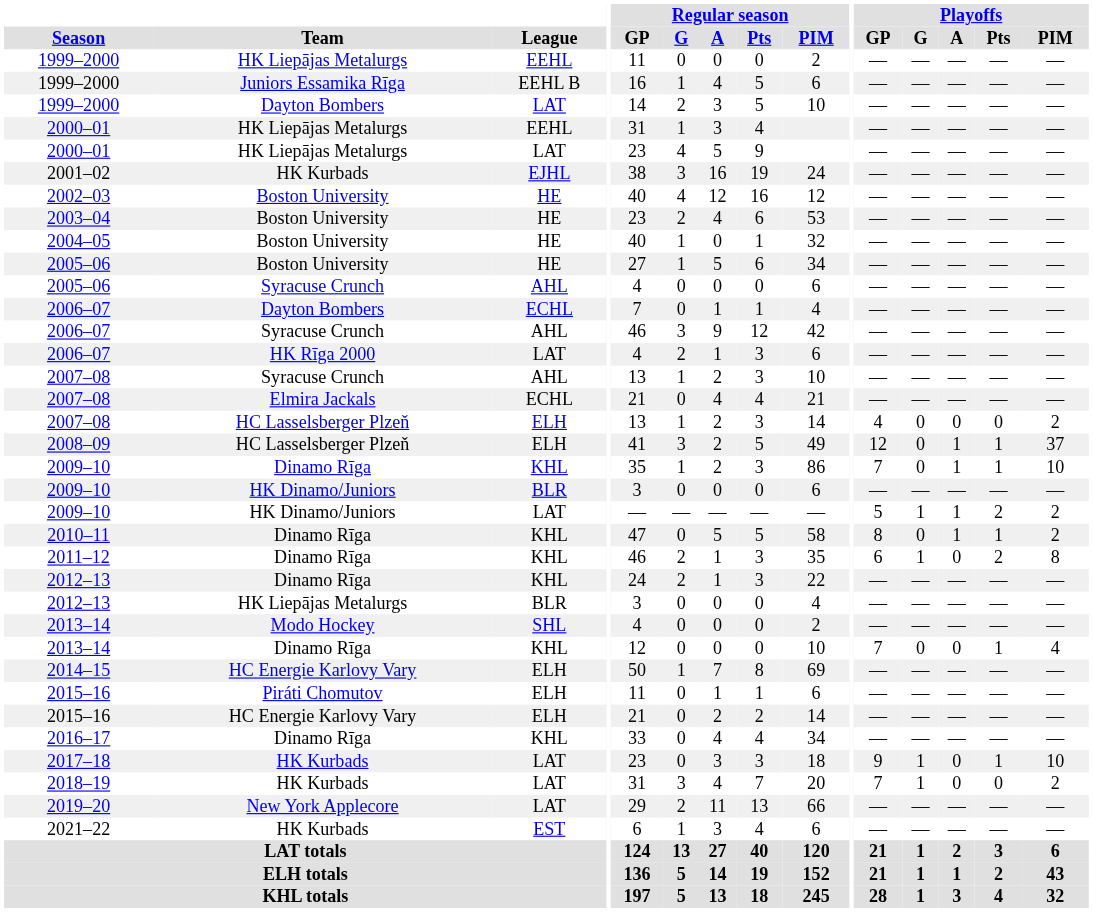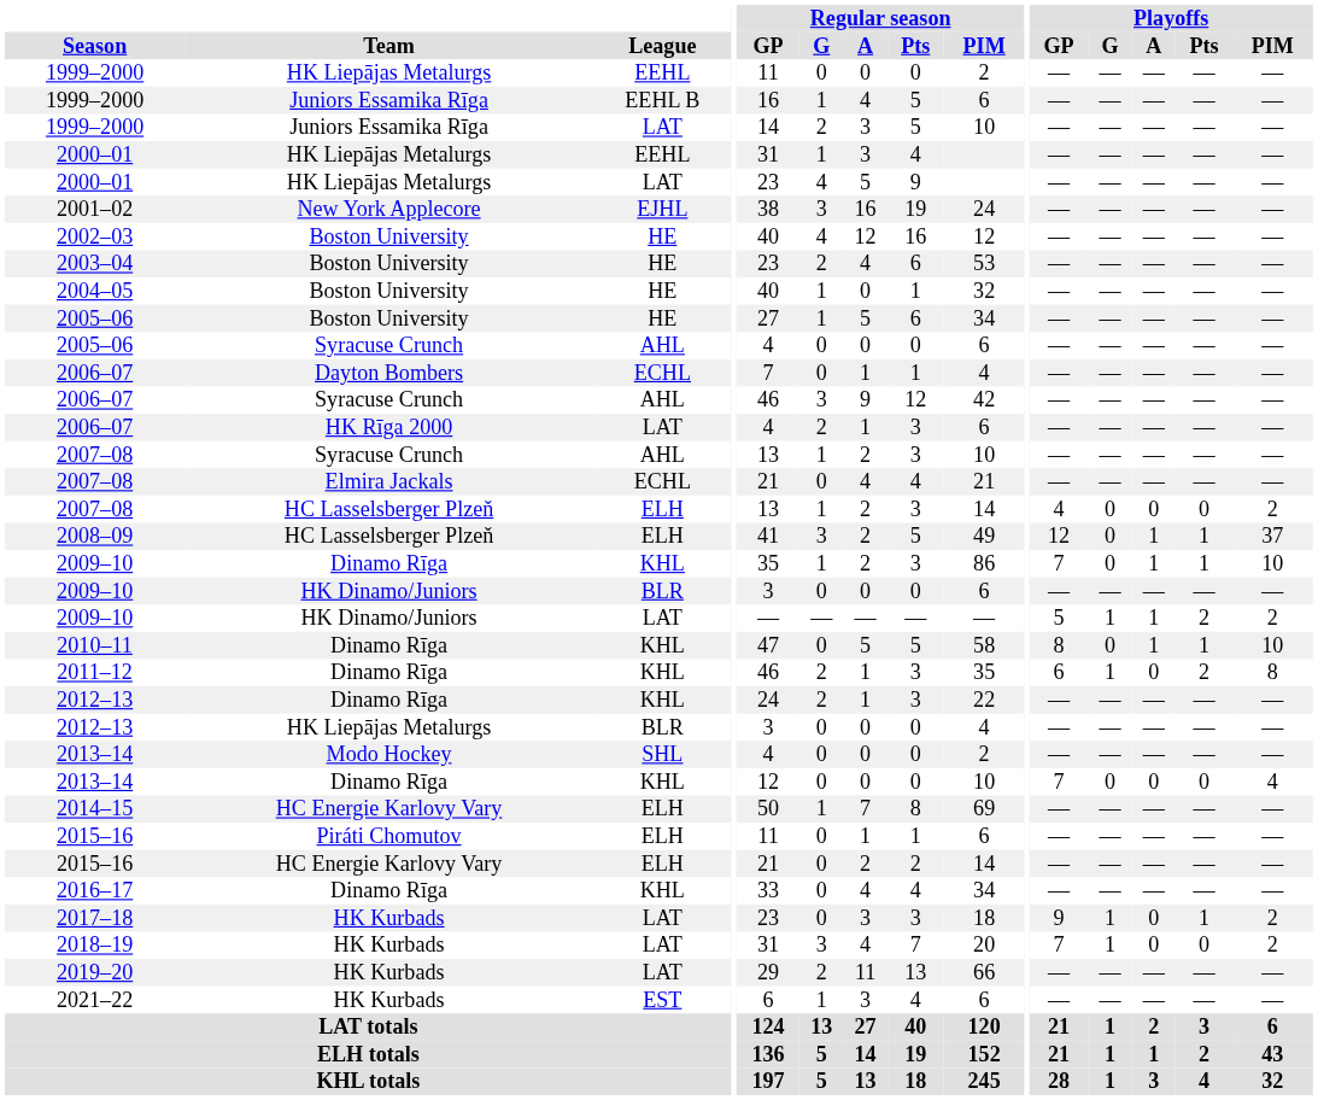 <table border="0" cellpadding="1" cellspacing="0" style="text-align:center; width:60em">
 <tr style="background:#e0e0e0;">
 <th colspan="3" style="background:#fff;"></th>
 <th rowspan="99" style="background:#fff;"></th>
 <th colspan="5"><a href='#'>Regular season</a></th>
 <th rowspan="99" style="background:#fff;"></th>
 <th colspan="5"><a href='#'>Playoffs</a></th>
 </tr>
 <tr style="background:#e0e0e0;">
 <th><a href='#'>Season</a></th>
 <th>Team</th>
 <th>League</th>
 <th>GP</th>
 <th><a href='#'>G</a></th>
 <th><a href='#'>A</a></th>
 <th><a href='#'>Pts</a></th>
 <th><a href='#'>PIM</a></th>
 <th>GP</th>
 <th>G</th>
 <th>A</th>
 <th>Pts</th>
 <th>PIM</th>
 </tr>
 <tr>
 <td><a href='#'>1999–2000</a></td>
 <td><a href='#'>HK Liepājas Metalurgs</a></td>
 <td><a href='#'>EEHL</a></td>
 <td>11</td>
 <td>0</td>
 <td>0</td>
 <td>0</td>
 <td>2</td>
 <td>—</td>
 <td>—</td>
 <td>—</td>
 <td>—</td>
 <td>—</td>
 </tr>
 <tr bgcolor="#f0f0f0">
 <td>1999–2000</td>
 <td><a href='#'>Juniors Essamika Rīga</a></td>
 <td>EEHL B</td>
 <td>16</td>
 <td>1</td>
 <td>4</td>
 <td>5</td>
 <td>6</td>
 <td>—</td>
 <td>—</td>
 <td>—</td>
 <td>—</td>
 <td>—</td>
 </tr>
 <tr>
 <td><a href='#'>1999–2000</a></td>
-<td><a href='#'>Dayton Bombers</a></td>
+<td>Juniors Essamika Rīga</td>
 <td><a href='#'>LAT</a></td>
 <td>14</td>
 <td>2</td>
 <td>3</td>
 <td>5</td>
 <td>10</td>
 <td>—</td>
 <td>—</td>
 <td>—</td>
 <td>—</td>
 <td>—</td>
 </tr>
 <tr bgcolor="#f0f0f0">
 <td><a href='#'>2000–01</a></td>
 <td>HK Liepājas Metalurgs</td>
 <td>EEHL</td>
 <td>31</td>
 <td>1</td>
 <td>3</td>
 <td>4</td>
 <td></td>
 <td>—</td>
 <td>—</td>
 <td>—</td>
 <td>—</td>
 <td>—</td>
 </tr>
 <tr>
 <td><a href='#'>2000–01</a></td>
 <td>HK Liepājas Metalurgs</td>
 <td>LAT</td>
 <td>23</td>
 <td>4</td>
 <td>5</td>
 <td>9</td>
 <td></td>
 <td>—</td>
 <td>—</td>
 <td>—</td>
 <td>—</td>
 <td>—</td>
 </tr>
 <tr bgcolor="#f0f0f0">
 <td>2001–02</td>
-<td>HK Kurbads</td>
+<td><a href='#'>New York Applecore</a></td>
 <td><a href='#'>EJHL</a></td>
 <td>38</td>
 <td>3</td>
 <td>16</td>
 <td>19</td>
 <td>24</td>
 <td>—</td>
 <td>—</td>
 <td>—</td>
 <td>—</td>
 <td>—</td>
 </tr>
 <tr>
 <td><a href='#'>2002–03</a></td>
 <td><a href='#'>Boston University</a></td>
 <td><a href='#'>HE</a></td>
 <td>40</td>
 <td>4</td>
 <td>12</td>
 <td>16</td>
 <td>12</td>
 <td>—</td>
 <td>—</td>
 <td>—</td>
 <td>—</td>
 <td>—</td>
 </tr>
 <tr bgcolor="#f0f0f0">
 <td><a href='#'>2003–04</a></td>
 <td>Boston University</td>
 <td>HE</td>
 <td>23</td>
 <td>2</td>
 <td>4</td>
 <td>6</td>
 <td>53</td>
 <td>—</td>
 <td>—</td>
 <td>—</td>
 <td>—</td>
 <td>—</td>
 </tr>
 <tr>
 <td><a href='#'>2004–05</a></td>
 <td>Boston University</td>
 <td>HE</td>
 <td>40</td>
 <td>1</td>
 <td>0</td>
 <td>1</td>
 <td>32</td>
 <td>—</td>
 <td>—</td>
 <td>—</td>
 <td>—</td>
 <td>—</td>
 </tr>
 <tr bgcolor="#f0f0f0">
 <td><a href='#'>2005–06</a></td>
 <td>Boston University</td>
 <td>HE</td>
 <td>27</td>
 <td>1</td>
 <td>5</td>
 <td>6</td>
 <td>34</td>
 <td>—</td>
 <td>—</td>
 <td>—</td>
 <td>—</td>
 <td>—</td>
 </tr>
 <tr>
 <td><a href='#'>2005–06</a></td>
 <td><a href='#'>Syracuse Crunch</a></td>
 <td><a href='#'>AHL</a></td>
 <td>4</td>
 <td>0</td>
 <td>0</td>
 <td>0</td>
 <td>6</td>
 <td>—</td>
 <td>—</td>
 <td>—</td>
 <td>—</td>
 <td>—</td>
 </tr>
 <tr bgcolor="#f0f0f0">
 <td><a href='#'>2006–07</a></td>
 <td><a href='#'>Dayton Bombers</a></td>
 <td><a href='#'>ECHL</a></td>
 <td>7</td>
 <td>0</td>
 <td>1</td>
 <td>1</td>
 <td>4</td>
 <td>—</td>
 <td>—</td>
 <td>—</td>
 <td>—</td>
 <td>—</td>
 </tr>
 <tr>
 <td><a href='#'>2006–07</a></td>
 <td>Syracuse Crunch</td>
 <td>AHL</td>
 <td>46</td>
 <td>3</td>
 <td>9</td>
 <td>12</td>
 <td>42</td>
 <td>—</td>
 <td>—</td>
 <td>—</td>
 <td>—</td>
 <td>—</td>
 </tr>
 <tr bgcolor="#f0f0f0">
 <td><a href='#'>2006–07</a></td>
 <td><a href='#'>HK Rīga 2000</a></td>
 <td>LAT</td>
 <td>4</td>
 <td>2</td>
 <td>1</td>
 <td>3</td>
 <td>6</td>
 <td>—</td>
 <td>—</td>
 <td>—</td>
 <td>—</td>
 <td>—</td>
 </tr>
 <tr>
 <td><a href='#'>2007–08</a></td>
 <td>Syracuse Crunch</td>
 <td>AHL</td>
 <td>13</td>
 <td>1</td>
 <td>2</td>
 <td>3</td>
 <td>10</td>
 <td>—</td>
 <td>—</td>
 <td>—</td>
 <td>—</td>
 <td>—</td>
 </tr>
 <tr bgcolor="#f0f0f0">
 <td><a href='#'>2007–08</a></td>
 <td><a href='#'>Elmira Jackals</a></td>
 <td>ECHL</td>
 <td>21</td>
 <td>0</td>
 <td>4</td>
 <td>4</td>
 <td>21</td>
 <td>—</td>
 <td>—</td>
 <td>—</td>
 <td>—</td>
 <td>—</td>
 </tr>
 <tr>
 <td><a href='#'>2007–08</a></td>
 <td><a href='#'>HC Lasselsberger Plzeň</a></td>
 <td><a href='#'>ELH</a></td>
 <td>13</td>
 <td>1</td>
 <td>2</td>
 <td>3</td>
 <td>14</td>
 <td>4</td>
 <td>0</td>
 <td>0</td>
 <td>0</td>
 <td>2</td>
 </tr>
 <tr bgcolor="#f0f0f0">
 <td><a href='#'>2008–09</a></td>
 <td>HC Lasselsberger Plzeň</td>
 <td>ELH</td>
 <td>41</td>
 <td>3</td>
 <td>2</td>
 <td>5</td>
 <td>49</td>
 <td>12</td>
 <td>0</td>
 <td>1</td>
 <td>1</td>
 <td>37</td>
 </tr>
 <tr>
 <td><a href='#'>2009–10</a></td>
 <td><a href='#'>Dinamo Rīga</a></td>
 <td><a href='#'>KHL</a></td>
 <td>35</td>
 <td>1</td>
 <td>2</td>
 <td>3</td>
 <td>86</td>
 <td>7</td>
 <td>0</td>
 <td>1</td>
 <td>1</td>
 <td>10</td>
 </tr>
 <tr bgcolor="#f0f0f0">
 <td><a href='#'>2009–10</a></td>
 <td><a href='#'>HK Dinamo/Juniors</a></td>
 <td><a href='#'>BLR</a></td>
 <td>3</td>
 <td>0</td>
 <td>0</td>
 <td>0</td>
 <td>6</td>
 <td>—</td>
 <td>—</td>
 <td>—</td>
 <td>—</td>
 <td>—</td>
 </tr>
 <tr>
 <td><a href='#'>2009–10</a></td>
 <td>HK Dinamo/Juniors</td>
 <td>LAT</td>
 <td>—</td>
 <td>—</td>
 <td>—</td>
 <td>—</td>
 <td>—</td>
 <td>5</td>
 <td>1</td>
 <td>1</td>
 <td>2</td>
 <td>2</td>
 </tr>
 <tr bgcolor="#f0f0f0">
 <td><a href='#'>2010–11</a></td>
 <td>Dinamo Rīga</td>
 <td>KHL</td>
 <td>47</td>
 <td>0</td>
 <td>5</td>
 <td>5</td>
 <td>58</td>
 <td>8</td>
 <td>0</td>
 <td>1</td>
 <td>1</td>
-<td>2</td>
+<td>10</td>
 </tr>
 <tr>
 <td><a href='#'>2011–12</a></td>
 <td>Dinamo Rīga</td>
 <td>KHL</td>
 <td>46</td>
 <td>2</td>
 <td>1</td>
 <td>3</td>
 <td>35</td>
 <td>6</td>
 <td>1</td>
 <td>0</td>
 <td>2</td>
 <td>8</td>
 </tr>
 <tr bgcolor="#f0f0f0">
 <td><a href='#'>2012–13</a></td>
 <td>Dinamo Rīga</td>
 <td>KHL</td>
 <td>24</td>
 <td>2</td>
 <td>1</td>
 <td>3</td>
 <td>22</td>
 <td>—</td>
 <td>—</td>
 <td>—</td>
 <td>—</td>
 <td>—</td>
 </tr>
 <tr>
 <td><a href='#'>2012–13</a></td>
 <td>HK Liepājas Metalurgs</td>
 <td>BLR</td>
 <td>3</td>
 <td>0</td>
 <td>0</td>
 <td>0</td>
 <td>4</td>
 <td>—</td>
 <td>—</td>
 <td>—</td>
 <td>—</td>
 <td>—</td>
 </tr>
 <tr bgcolor="#f0f0f0">
 <td><a href='#'>2013–14</a></td>
 <td><a href='#'>Modo Hockey</a></td>
 <td><a href='#'>SHL</a></td>
 <td>4</td>
 <td>0</td>
 <td>0</td>
 <td>0</td>
 <td>2</td>
 <td>—</td>
 <td>—</td>
 <td>—</td>
 <td>—</td>
 <td>—</td>
 </tr>
 <tr>
 <td><a href='#'>2013–14</a></td>
 <td>Dinamo Rīga</td>
 <td>KHL</td>
 <td>12</td>
 <td>0</td>
 <td>0</td>
 <td>0</td>
 <td>10</td>
 <td>7</td>
 <td>0</td>
 <td>0</td>
-<td>1</td>
+<td>0</td>
 <td>4</td>
 </tr>
 <tr bgcolor="#f0f0f0">
 <td><a href='#'>2014–15</a></td>
 <td><a href='#'>HC Energie Karlovy Vary</a></td>
 <td>ELH</td>
 <td>50</td>
 <td>1</td>
 <td>7</td>
 <td>8</td>
 <td>69</td>
 <td>—</td>
 <td>—</td>
 <td>—</td>
 <td>—</td>
 <td>—</td>
 </tr>
 <tr>
 <td><a href='#'>2015–16</a></td>
 <td><a href='#'>Piráti Chomutov</a></td>
 <td>ELH</td>
 <td>11</td>
 <td>0</td>
 <td>1</td>
 <td>1</td>
 <td>6</td>
 <td>—</td>
 <td>—</td>
 <td>—</td>
 <td>—</td>
 <td>—</td>
 </tr>
 <tr bgcolor="#f0f0f0">
 <td>2015–16</td>
 <td>HC Energie Karlovy Vary</td>
 <td>ELH</td>
 <td>21</td>
 <td>0</td>
 <td>2</td>
 <td>2</td>
 <td>14</td>
 <td>—</td>
 <td>—</td>
 <td>—</td>
 <td>—</td>
 <td>—</td>
 </tr>
 <tr>
 <td><a href='#'>2016–17</a></td>
 <td>Dinamo Rīga</td>
 <td>KHL</td>
 <td>33</td>
 <td>0</td>
 <td>4</td>
 <td>4</td>
 <td>34</td>
 <td>—</td>
 <td>—</td>
 <td>—</td>
 <td>—</td>
 <td>—</td>
 </tr>
 <tr bgcolor="#f0f0f0">
 <td><a href='#'>2017–18</a></td>
 <td><a href='#'>HK Kurbads</a></td>
 <td>LAT</td>
 <td>23</td>
 <td>0</td>
 <td>3</td>
 <td>3</td>
 <td>18</td>
 <td>9</td>
 <td>1</td>
 <td>0</td>
 <td>1</td>
-<td>10</td>
+<td>2</td>
 </tr>
 <tr>
 <td><a href='#'>2018–19</a></td>
 <td>HK Kurbads</td>
 <td>LAT</td>
 <td>31</td>
 <td>3</td>
 <td>4</td>
 <td>7</td>
 <td>20</td>
 <td>7</td>
 <td>1</td>
 <td>0</td>
 <td>0</td>
 <td>2</td>
 </tr>
 <tr bgcolor="#f0f0f0">
 <td><a href='#'>2019–20</a></td>
-<td><a href='#'>New York Applecore</a></td>
+<td>HK Kurbads</td>
 <td>LAT</td>
 <td>29</td>
 <td>2</td>
 <td>11</td>
 <td>13</td>
 <td>66</td>
 <td>—</td>
 <td>—</td>
 <td>—</td>
 <td>—</td>
 <td>—</td>
 </tr>
 <tr>
 <td>2021–22</td>
 <td>HK Kurbads</td>
 <td><a href='#'>EST</a></td>
 <td>6</td>
 <td>1</td>
 <td>3</td>
 <td>4</td>
 <td>6</td>
 <td>—</td>
 <td>—</td>
 <td>—</td>
 <td>—</td>
 <td>—</td>
 </tr>
 <tr style="background:#e0e0e0;">
 <th colspan="3">LAT totals</th>
 <th>124</th>
 <th>13</th>
 <th>27</th>
 <th>40</th>
 <th>120</th>
 <th>21</th>
 <th>1</th>
 <th>2</th>
 <th>3</th>
 <th>6</th>
 </tr>
 <tr style="background:#e0e0e0;">
 <th colspan="3">ELH totals</th>
 <th>136</th>
 <th>5</th>
 <th>14</th>
 <th>19</th>
 <th>152</th>
 <th>21</th>
 <th>1</th>
 <th>1</th>
 <th>2</th>
 <th>43</th>
 </tr>
 <tr style="background:#e0e0e0;">
 <th colspan="3">KHL totals</th>
 <th>197</th>
 <th>5</th>
 <th>13</th>
 <th>18</th>
 <th>245</th>
 <th>28</th>
 <th>1</th>
 <th>3</th>
 <th>4</th>
 <th>32</th>
 </tr>
 </table>
